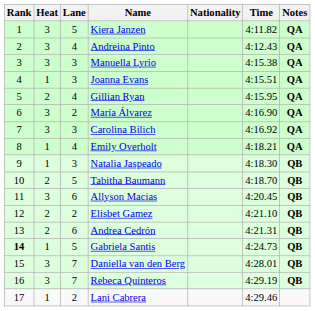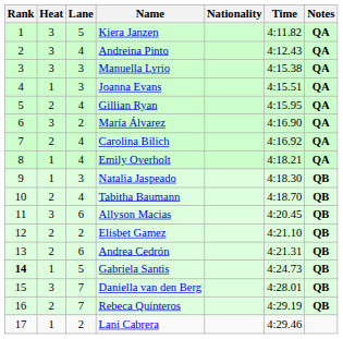 <table class="wikitable sortable" style="text-align:center">
 <tr>
 <th>Rank</th>
 <th>Heat</th>
 <th>Lane</th>
 <th>Name</th>
 <th>Nationality</th>
 <th>Time</th>
 <th>Notes</th>
 </tr>
 <tr bgcolor=ccffcc>
 <td>1</td>
 <td>3</td>
 <td>5</td>
 <td align=left><a href='#'>Kiera Janzen</a></td>
 <td align=left></td>
 <td>4:11.82</td>
 <td><strong>QA</strong></td>
 </tr>
 <tr bgcolor=ccffcc>
 <td>2</td>
 <td>3</td>
 <td>4</td>
 <td align=left><a href='#'>Andreina Pinto</a></td>
 <td align=left></td>
 <td>4:12.43</td>
 <td><strong>QA</strong></td>
 </tr>
 <tr bgcolor=ccffcc>
 <td>3</td>
 <td>3</td>
 <td>3</td>
 <td align=left><a href='#'>Manuella Lyrio</a></td>
 <td align=left></td>
 <td>4:15.38</td>
 <td><strong>QA</strong></td>
 </tr>
 <tr bgcolor=ccffcc>
 <td>4</td>
 <td>1</td>
 <td>3</td>
 <td align=left><a href='#'>Joanna Evans</a></td>
 <td align=left></td>
 <td>4:15.51</td>
 <td><strong>QA</strong></td>
 </tr>
 <tr bgcolor=ccffcc>
 <td>5</td>
 <td>2</td>
 <td>4</td>
 <td align=left><a href='#'>Gillian Ryan</a></td>
 <td align=left></td>
 <td>4:15.95</td>
 <td><strong>QA</strong></td>
 </tr>
 <tr bgcolor=ccffcc>
 <td>6</td>
 <td>3</td>
 <td>2</td>
 <td align=left><a href='#'>María Álvarez</a></td>
 <td align=left></td>
 <td>4:16.90</td>
 <td><strong>QA</strong></td>
 </tr>
 <tr bgcolor=ccffcc>
 <td>7</td>
-<td>3</td>
-<td>3</td>
+<td>2</td>
+<td>4</td>
 <td align=left><a href='#'>Carolina Bilich</a></td>
 <td align=left></td>
 <td>4:16.92</td>
 <td><strong>QA</strong></td>
 </tr>
 <tr bgcolor=ccffcc>
 <td>8</td>
 <td>1</td>
 <td>4</td>
 <td align=left><a href='#'>Emily Overholt</a></td>
 <td align=left></td>
 <td>4:18.21</td>
 <td><strong>QA</strong></td>
 </tr>
 <tr bgcolor=ddffdd>
 <td>9</td>
 <td>1</td>
 <td>3</td>
 <td align=left><a href='#'>Natalia Jaspeado</a></td>
 <td align=left></td>
 <td>4:18.30</td>
 <td><strong>QB</strong></td>
 </tr>
 <tr bgcolor=ddffdd>
 <td>10</td>
 <td>2</td>
-<td>5</td>
+<td>4</td>
 <td align=left><a href='#'>Tabitha Baumann</a></td>
 <td align=left></td>
 <td>4:18.70</td>
 <td><strong>QB</strong></td>
 </tr>
 <tr bgcolor=ddffdd>
 <td>11</td>
 <td>3</td>
 <td>6</td>
 <td align=left><a href='#'>Allyson Macias</a></td>
 <td align=left></td>
 <td>4:20.45</td>
 <td><strong>QB</strong></td>
 </tr>
 <tr bgcolor=ddffdd>
 <td>12</td>
 <td>2</td>
 <td>2</td>
 <td align=left><a href='#'>Elisbet Gamez</a></td>
 <td align=left></td>
 <td>4:21.10</td>
 <td><strong>QB</strong></td>
 </tr>
 <tr bgcolor=ddffdd>
 <td>13</td>
 <td>2</td>
 <td>6</td>
 <td align=left><a href='#'>Andrea Cedrón</a></td>
 <td align=left></td>
 <td>4:21.31</td>
 <td><strong>QB</strong></td>
 </tr>
 <tr bgcolor=ddffdd>
 <td><strong>14</strong></td>
 <td>1</td>
 <td>5</td>
 <td align=left><a href='#'>Gabriela Santis</a></td>
 <td align=left></td>
 <td>4:24.73</td>
 <td><strong>QB</strong></td>
 </tr>
 <tr bgcolor=ddffdd>
 <td>15</td>
 <td>3</td>
 <td>7</td>
 <td align=left><a href='#'>Daniella van den Berg</a></td>
 <td align=left></td>
 <td>4:28.01</td>
 <td><strong>QB</strong></td>
 </tr>
 <tr bgcolor=ddffdd>
 <td>16</td>
-<td>3</td>
+<td>2</td>
 <td>7</td>
 <td align=left><a href='#'>Rebeca Quinteros</a></td>
 <td align=left></td>
 <td>4:29.19</td>
 <td><strong>QB</strong></td>
 </tr>
 <tr>
 <td>17</td>
 <td>1</td>
 <td>2</td>
 <td align=left><a href='#'>Lani Cabrera</a></td>
 <td align=left></td>
 <td>4:29.46</td>
 <td></td>
 </tr>
 </table>
